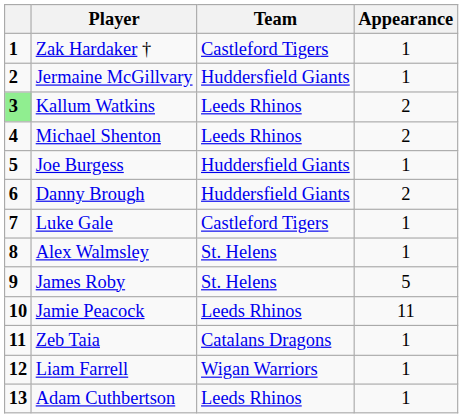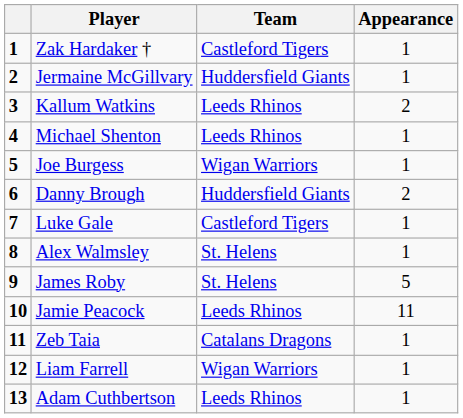 <table class="wikitable">
 <tr>
 <th></th>
 <th>Player</th>
 <th>Team</th>
 <th>Appearance</th>
 </tr>
 <tr>
 <td><strong>1</strong></td>
 <td> <a href='#'>Zak Hardaker</a> †</td>
 <td> <a href='#'>Castleford Tigers</a></td>
 <td style="text-align:center;">1</td>
 </tr>
 <tr>
 <td><strong>2</strong></td>
 <td> <a href='#'>Jermaine McGillvary</a></td>
 <td> <a href='#'>Huddersfield Giants</a></td>
 <td style="text-align:center;">1</td>
 </tr>
 <tr>
-<td style="background: lightgreen;"><strong>3</strong></td>
+<td><strong>3</strong></td>
 <td> <a href='#'>Kallum Watkins</a></td>
 <td> <a href='#'>Leeds Rhinos</a></td>
 <td style="text-align:center;">2</td>
 </tr>
 <tr>
 <td><strong>4</strong></td>
 <td> <a href='#'>Michael Shenton</a></td>
 <td> <a href='#'>Leeds Rhinos</a></td>
-<td style="text-align:center;">2</td>
+<td style="text-align:center;">1</td>
 </tr>
 <tr>
 <td><strong>5</strong></td>
 <td> <a href='#'>Joe Burgess</a></td>
-<td> <a href='#'>Huddersfield Giants</a></td>
+<td> <a href='#'>Wigan Warriors</a></td>
 <td style="text-align:center;">1</td>
 </tr>
 <tr>
 <td><strong>6</strong></td>
 <td> <a href='#'>Danny Brough</a></td>
 <td> <a href='#'>Huddersfield Giants</a></td>
 <td style="text-align:center;">2</td>
 </tr>
 <tr>
 <td><strong>7</strong></td>
 <td> <a href='#'>Luke Gale</a></td>
 <td> <a href='#'>Castleford Tigers</a></td>
 <td style="text-align:center;">1</td>
 </tr>
 <tr>
 <td><strong>8</strong></td>
 <td> <a href='#'>Alex Walmsley</a></td>
 <td> <a href='#'>St. Helens</a></td>
 <td style="text-align:center;">1</td>
 </tr>
 <tr>
 <td><strong>9</strong></td>
 <td> <a href='#'>James Roby</a></td>
 <td> <a href='#'>St. Helens</a></td>
 <td style="text-align:center;">5</td>
 </tr>
 <tr>
 <td><strong>10</strong></td>
 <td> <a href='#'>Jamie Peacock</a></td>
 <td> <a href='#'>Leeds Rhinos</a></td>
 <td style="text-align:center;">11</td>
 </tr>
 <tr>
 <td><strong>11</strong></td>
 <td> <a href='#'>Zeb Taia</a></td>
 <td> <a href='#'>Catalans Dragons</a></td>
 <td style="text-align:center;">1</td>
 </tr>
 <tr>
 <td><strong>12</strong></td>
 <td> <a href='#'>Liam Farrell</a></td>
 <td> <a href='#'>Wigan Warriors</a></td>
 <td style="text-align:center;">1</td>
 </tr>
 <tr>
 <td><strong>13</strong></td>
 <td> <a href='#'>Adam Cuthbertson</a></td>
 <td> <a href='#'>Leeds Rhinos</a></td>
 <td style="text-align:center;">1</td>
 </tr>
 </table>
